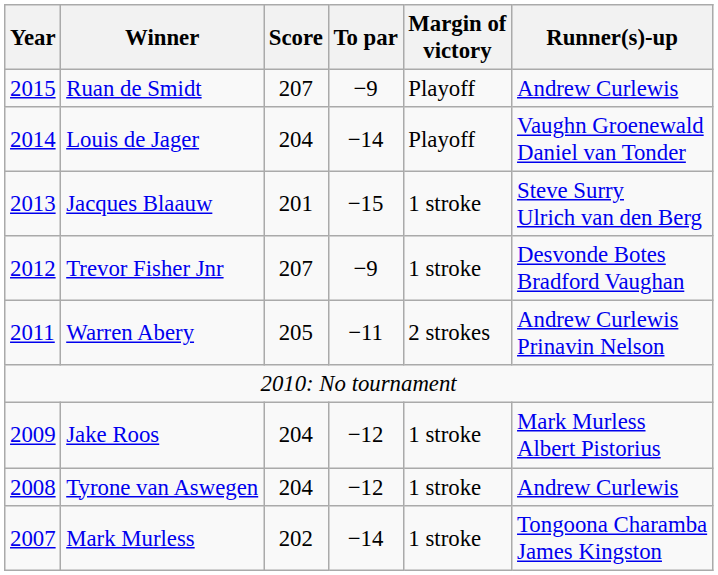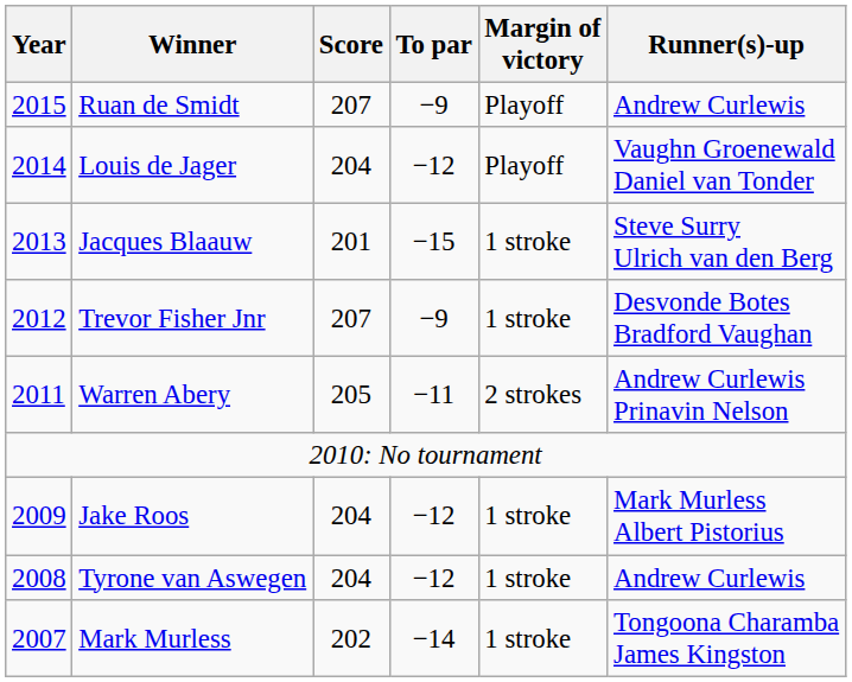 <table class=wikitable style="font-size:95%">
 <tr>
 <th>Year</th>
 <th>Winner</th>
 <th>Score</th>
 <th>To par</th>
 <th>Margin of<br>victory</th>
 <th>Runner(s)-up</th>
 </tr>
 <tr>
 <td><a href='#'>2015</a></td>
 <td> <a href='#'>Ruan de Smidt</a></td>
 <td align=center>207</td>
 <td align=center>−9</td>
 <td>Playoff</td>
 <td> <a href='#'>Andrew Curlewis</a></td>
 </tr>
 <tr>
 <td><a href='#'>2014</a></td>
 <td> <a href='#'>Louis de Jager</a></td>
 <td align=center>204</td>
-<td align=center>−14</td>
+<td align=center>−12</td>
 <td>Playoff</td>
 <td> <a href='#'>Vaughn Groenewald</a><br> <a href='#'>Daniel van Tonder</a></td>
 </tr>
 <tr>
 <td><a href='#'>2013</a></td>
 <td> <a href='#'>Jacques Blaauw</a></td>
 <td align=center>201</td>
 <td align=center>−15</td>
 <td>1 stroke</td>
 <td> <a href='#'>Steve Surry</a><br> <a href='#'>Ulrich van den Berg</a></td>
 </tr>
 <tr>
 <td><a href='#'>2012</a></td>
 <td> <a href='#'>Trevor Fisher Jnr</a></td>
 <td align=center>207</td>
 <td align=center>−9</td>
 <td>1 stroke</td>
 <td> <a href='#'>Desvonde Botes</a><br> <a href='#'>Bradford Vaughan</a></td>
 </tr>
 <tr>
 <td><a href='#'>2011</a></td>
 <td> <a href='#'>Warren Abery</a></td>
 <td align=center>205</td>
 <td align=center>−11</td>
 <td>2 strokes</td>
 <td> <a href='#'>Andrew Curlewis</a><br> <a href='#'>Prinavin Nelson</a></td>
 </tr>
 <tr>
 <td colspan=6 align=center><em>2010: No tournament</em></td>
 </tr>
 <tr>
 <td><a href='#'>2009</a></td>
 <td> <a href='#'>Jake Roos</a></td>
 <td align=center>204</td>
 <td align=center>−12</td>
 <td>1 stroke</td>
 <td> <a href='#'>Mark Murless</a><br> <a href='#'>Albert Pistorius</a></td>
 </tr>
 <tr>
 <td><a href='#'>2008</a></td>
 <td> <a href='#'>Tyrone van Aswegen</a></td>
 <td align=center>204</td>
 <td align=center>−12</td>
 <td>1 stroke</td>
 <td> <a href='#'>Andrew Curlewis</a></td>
 </tr>
 <tr>
 <td><a href='#'>2007</a></td>
 <td> <a href='#'>Mark Murless</a></td>
 <td align=center>202</td>
 <td align=center>−14</td>
 <td>1 stroke</td>
 <td> <a href='#'>Tongoona Charamba</a><br> <a href='#'>James Kingston</a></td>
 </tr>
 </table>
